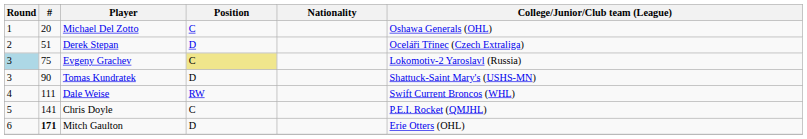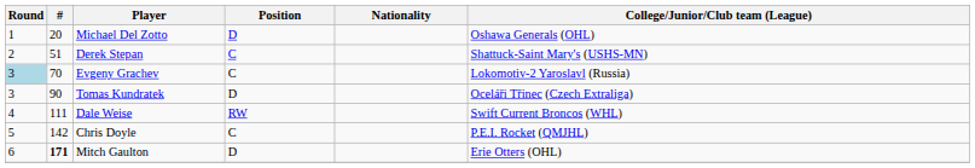 <table class="wikitable">
 <tr>
 <th bgcolor="#DDDDFF" width="2.75%">Round</th>
 <th bgcolor="#DDDDFF" width="2.75%">#</th>
 <th bgcolor="#DDDDFF" width="16.0%">Player</th>
 <th bgcolor="#DDDDFF" width="11.5%">Position</th>
 <th bgcolor="#DDDDFF" width="14.0%">Nationality</th>
 <th bgcolor="#DDDDFF" width="100.0%">College/Junior/Club team (League)</th>
 </tr>
 <tr>
 <td>1</td>
 <td>20</td>
 <td><a href='#'>Michael Del Zotto</a></td>
-<td><a href='#'>C</a></td>
+<td><a href='#'>D</a></td>
 <td></td>
 <td><a href='#'>Oshawa Generals</a> (<a href='#'>OHL</a>)</td>
 </tr>
 <tr>
 <td>2</td>
 <td>51</td>
 <td><a href='#'>Derek Stepan</a></td>
-<td><a href='#'>D</a></td>
+<td><a href='#'>C</a></td>
 <td></td>
-<td><a href='#'>Oceláři Třinec</a> (<a href='#'>Czech Extraliga</a>)</td>
+<td><a href='#'>Shattuck-Saint Mary's</a> (<a href='#'>USHS-MN</a>)</td>
 </tr>
 <tr>
 <td style="background: lightblue;">3</td>
-<td>75</td>
+<td>70</td>
 <td><a href='#'>Evgeny Grachev</a></td>
-<td style="background: khaki;">C</td>
+<td>C</td>
 <td></td>
 <td><a href='#'>Lokomotiv-2 Yaroslavl</a> (Russia)</td>
 </tr>
 <tr>
 <td>3</td>
 <td>90</td>
 <td><a href='#'>Tomas Kundratek</a></td>
 <td>D</td>
 <td></td>
-<td><a href='#'>Shattuck-Saint Mary's</a> (<a href='#'>USHS-MN</a>)</td>
+<td><a href='#'>Oceláři Třinec</a> (<a href='#'>Czech Extraliga</a>)</td>
 </tr>
 <tr>
 <td>4</td>
 <td>111</td>
 <td><a href='#'>Dale Weise</a></td>
 <td><a href='#'>RW</a></td>
 <td></td>
 <td><a href='#'>Swift Current Broncos</a> (<a href='#'>WHL</a>)</td>
 </tr>
 <tr>
 <td>5</td>
-<td>141</td>
+<td>142</td>
 <td>Chris Doyle</td>
 <td>C</td>
 <td></td>
 <td><a href='#'>P.E.I. Rocket</a> (<a href='#'>QMJHL</a>)</td>
 </tr>
 <tr>
 <td>6</td>
 <td><strong>171</strong></td>
 <td>Mitch Gaulton</td>
 <td>D</td>
 <td></td>
 <td><a href='#'>Erie Otters</a> (OHL)</td>
 </tr>
 <tr>
 </tr>
 </table>
